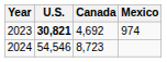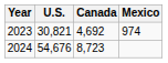 <table class="wikitable">
 <tr>
 <th>Year</th>
 <th>U.S.</th>
 <th>Canada</th>
 <th>Mexico</th>
 </tr>
 <tr>
 <td>2023</td>
-<td><strong>30,821</strong></td>
+<td>30,821</td>
 <td>4,692</td>
 <td>974</td>
 </tr>
 <tr>
 <td>2024</td>
-<td>54,546</td>
+<td>54,676</td>
 <td>8,723</td>
 <td></td>
 </tr>
 </table>
